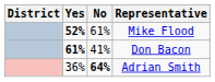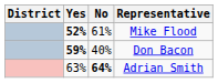 <table class=wikitable>
 <tr>
 <th>District</th>
 <th>Yes</th>
 <th>No</th>
 <th>Representative</th>
 </tr>
 <tr align=center>
 <th style="background: #B6C8D9"></th>
 <td><strong>52%</strong></td>
 <td>61%</td>
 <td><a href='#'>Mike Flood</a></td>
 </tr>
 <tr align=center>
 <th style="background: #B6C8D9"></th>
-<td><strong>61%</strong></td>
-<td>41%</td>
+<td><strong>59%</strong></td>
+<td>40%</td>
 <td><a href='#'>Don Bacon</a></td>
 </tr>
 <tr align=center>
 <th style="background: rgb(248, 193, 190);"></th>
-<td>36%</td>
+<td>63%</td>
 <td><strong>64%</strong></td>
 <td><a href='#'>Adrian Smith</a></td>
 </tr>
 </table>
